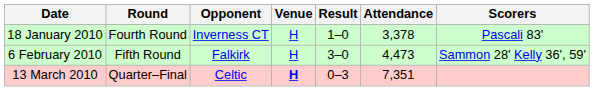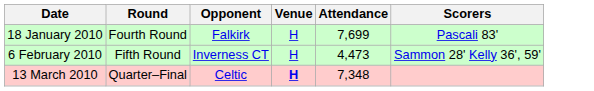 <table class="wikitable" style="text-align:center">
 <tr>
 <th>Date</th>
 <th>Round</th>
 <th>Opponent</th>
 <th>Venue</th>
-<th>Result</th>
 <th>Attendance</th>
 <th>Scorers</th>
 </tr>
 <tr bgcolor= "#CCFFCC">
 <td>18 January 2010</td>
 <td>Fourth Round</td>
-<td><a href='#'>Inverness CT</a></td>
+<td><a href='#'>Falkirk</a></td>
 <td><a href='#'>H</a></td>
-<td>1–0</td>
-<td>3,378</td>
+<td>7,699</td>
 <td> <a href='#'>Pascali</a> 83'</td>
 </tr>
 <tr bgcolor= "#CCFFCC">
 <td>6 February 2010</td>
 <td>Fifth Round</td>
-<td><a href='#'>Falkirk</a></td>
+<td><a href='#'>Inverness CT</a></td>
 <td><a href='#'>H</a></td>
-<td>3–0</td>
 <td>4,473</td>
 <td> <a href='#'>Sammon</a> 28' <a href='#'>Kelly</a> 36', 59'</td>
 </tr>
 <tr bgcolor= "#FFCCCC">
 <td>13 March 2010</td>
 <td>Quarter–Final</td>
 <td><a href='#'>Celtic</a></td>
 <td><strong><a href='#'>H</a></strong></td>
-<td>0–3</td>
-<td>7,351</td>
+<td>7,348</td>
 <td></td>
 </tr>
 </table>
